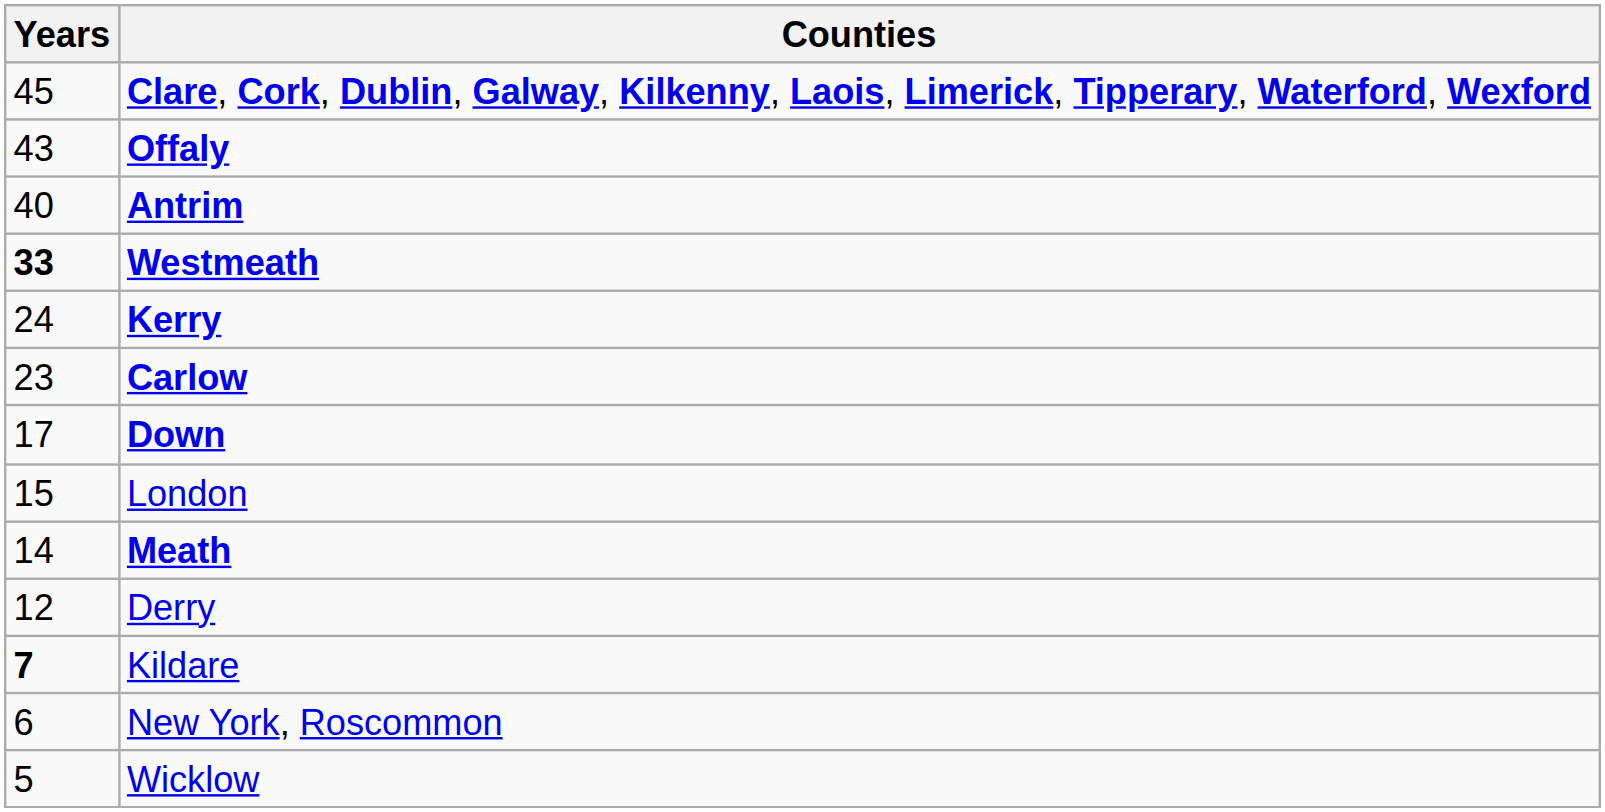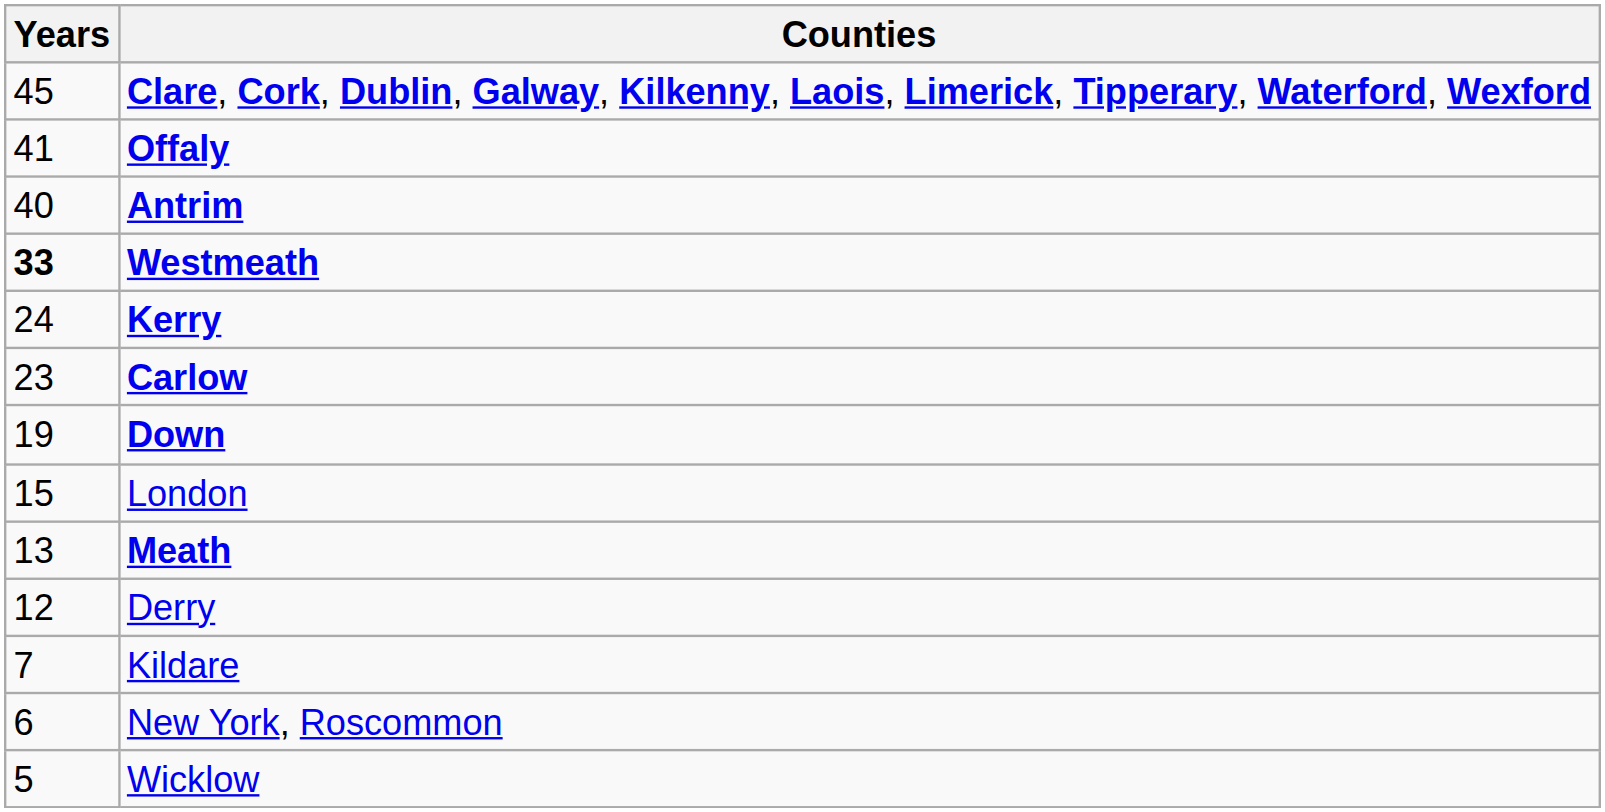 <table class="wikitable" style="font-size:95%">
 <tr>
 <th>Years</th>
 <th>Counties</th>
 </tr>
 <tr>
 <td>45</td>
 <td><a href='#'><strong>Clare</strong></a>, <a href='#'><strong>Cork</strong></a>, <a href='#'><strong>Dublin</strong></a>, <a href='#'><strong>Galway</strong></a>, <a href='#'><strong>Kilkenny</strong></a>, <a href='#'><strong>Laois</strong></a>, <a href='#'><strong>Limerick</strong></a>, <a href='#'><strong>Tipperary</strong></a>, <a href='#'><strong>Waterford</strong></a>, <a href='#'><strong>Wexford</strong></a></td>
 </tr>
 <tr>
-<td>43</td>
+<td>41</td>
 <td><a href='#'><strong>Offaly</strong></a></td>
 </tr>
 <tr>
 <td>40</td>
 <td><a href='#'><strong>Antrim</strong></a></td>
 </tr>
 <tr>
 <td><strong>33</strong></td>
 <td><a href='#'><strong>Westmeath</strong></a></td>
 </tr>
 <tr>
 <td>24</td>
 <td><strong><a href='#'>Kerry</a></strong></td>
 </tr>
 <tr>
 <td>23</td>
 <td><strong><a href='#'>Carlow</a></strong></td>
 </tr>
 <tr>
-<td>17</td>
+<td>19</td>
 <td><strong><a href='#'>Down</a></strong></td>
 </tr>
 <tr>
 <td>15</td>
 <td><a href='#'>London</a></td>
 </tr>
 <tr>
-<td>14</td>
+<td>13</td>
 <td><a href='#'><strong>Meath</strong></a></td>
 </tr>
 <tr>
 <td>12</td>
 <td><a href='#'>Derry</a></td>
 </tr>
 <tr>
-<td><strong>7</strong></td>
+<td>7</td>
 <td><a href='#'>Kildare</a></td>
 </tr>
 <tr>
 <td>6</td>
 <td><a href='#'>New York</a>, <a href='#'>Roscommon</a></td>
 </tr>
 <tr>
 <td>5</td>
 <td><a href='#'>Wicklow</a></td>
 </tr>
 </table>
